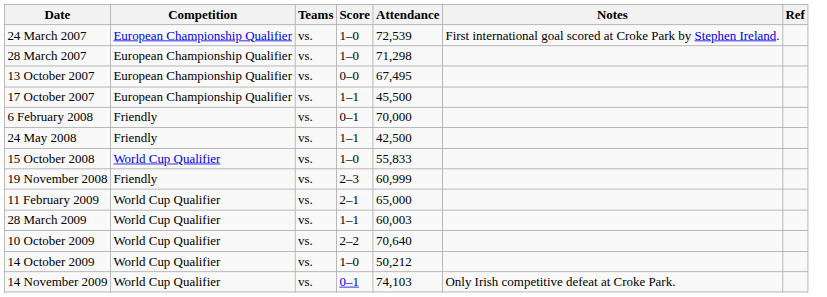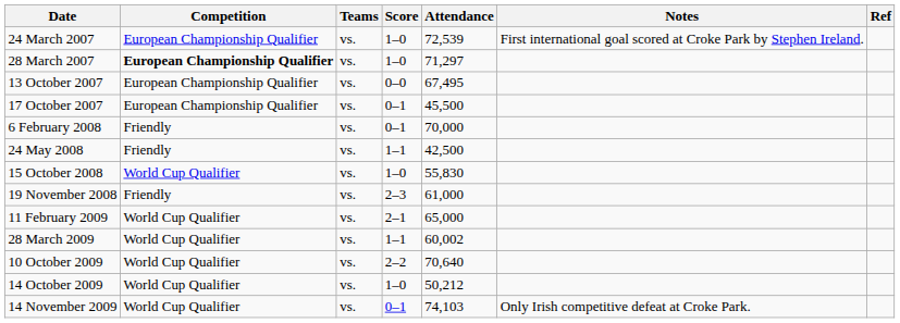 <table class="wikitable">
 <tr>
 <th>Date</th>
 <th>Competition</th>
 <th>Teams</th>
 <th>Score</th>
 <th>Attendance</th>
 <th>Notes</th>
 <th>Ref</th>
 </tr>
 <tr>
 <td>24 March 2007</td>
 <td><a href='#'>European Championship Qualifier</a></td>
 <td> vs. </td>
 <td>1–0</td>
 <td>72,539</td>
 <td>First international goal scored at Croke Park by <a href='#'>Stephen Ireland</a>.</td>
 <td></td>
 </tr>
 <tr>
 <td>28 March 2007</td>
-<td>European Championship Qualifier</td>
+<td><strong>European Championship Qualifier</strong></td>
 <td> vs. </td>
 <td>1–0</td>
-<td>71,298</td>
+<td>71,297</td>
 <td></td>
 <td></td>
 </tr>
 <tr>
 <td>13 October 2007</td>
 <td>European Championship Qualifier</td>
 <td> vs. </td>
 <td>0–0</td>
 <td>67,495</td>
 <td></td>
 <td></td>
 </tr>
 <tr>
 <td>17 October 2007</td>
 <td>European Championship Qualifier</td>
 <td> vs. </td>
-<td>1–1</td>
+<td>0–1</td>
 <td>45,500</td>
 <td></td>
 <td></td>
 </tr>
 <tr>
 <td>6 February 2008</td>
 <td>Friendly</td>
 <td> vs. </td>
 <td>0–1</td>
 <td>70,000</td>
 <td></td>
 <td></td>
 </tr>
 <tr>
 <td>24 May 2008</td>
 <td>Friendly</td>
 <td> vs. </td>
 <td>1–1</td>
 <td>42,500</td>
 <td></td>
 <td></td>
 </tr>
 <tr>
 <td>15 October 2008</td>
 <td><a href='#'>World Cup Qualifier</a></td>
 <td> vs. </td>
 <td>1–0</td>
-<td>55,833</td>
+<td>55,830</td>
 <td></td>
 <td></td>
 </tr>
 <tr>
 <td>19 November 2008</td>
 <td>Friendly</td>
 <td> vs. </td>
 <td>2–3</td>
-<td>60,999</td>
+<td>61,000</td>
 <td></td>
 <td></td>
 </tr>
 <tr>
 <td>11 February 2009</td>
 <td>World Cup Qualifier</td>
 <td> vs. </td>
 <td>2–1</td>
 <td>65,000</td>
 <td></td>
 <td></td>
 </tr>
 <tr>
 <td>28 March 2009</td>
 <td>World Cup Qualifier</td>
 <td> vs. </td>
 <td>1–1</td>
-<td>60,003</td>
+<td>60,002</td>
 <td></td>
 <td></td>
 </tr>
 <tr>
 <td>10 October 2009</td>
 <td>World Cup Qualifier</td>
 <td> vs. </td>
 <td>2–2</td>
 <td>70,640</td>
 <td></td>
 <td></td>
 </tr>
 <tr>
 <td>14 October 2009</td>
 <td>World Cup Qualifier</td>
 <td> vs. </td>
 <td>1–0</td>
 <td>50,212</td>
 <td></td>
 <td></td>
 </tr>
 <tr>
 <td>14 November 2009</td>
 <td>World Cup Qualifier</td>
 <td> vs. </td>
 <td><a href='#'>0–1</a></td>
 <td>74,103</td>
 <td>Only Irish competitive defeat at Croke Park.</td>
 <td></td>
 </tr>
 </table>
